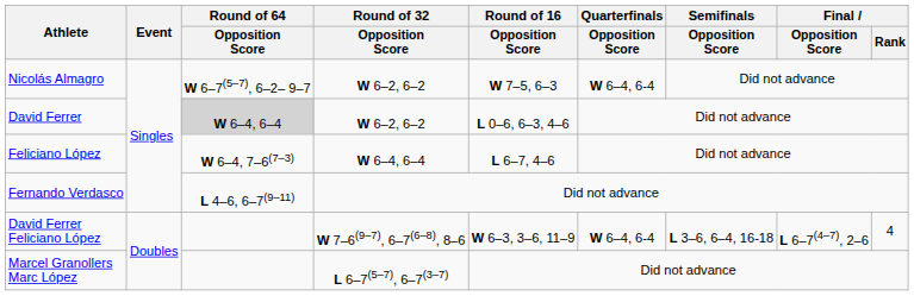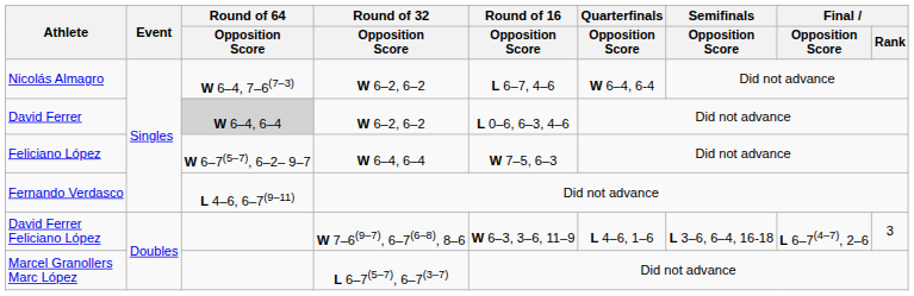 <table class=wikitable style="font-size:90%">
 <tr>
 <th rowspan="2">Athlete</th>
 <th rowspan="2">Event</th>
 <th>Round of 64</th>
 <th>Round of 32</th>
 <th>Round of 16</th>
 <th>Quarterfinals</th>
 <th>Semifinals</th>
 <th colspan=2>Final / </th>
 </tr>
 <tr style="font-size:95%">
 <th>Opposition<br>Score</th>
 <th>Opposition<br>Score</th>
 <th>Opposition<br>Score</th>
 <th>Opposition<br>Score</th>
 <th>Opposition<br>Score</th>
 <th>Opposition<br>Score</th>
 <th>Rank</th>
 </tr>
 <tr align=center>
 <td align=left><a href='#'>Nicolás Almagro</a></td>
 <td align=left rowspan=4><a href='#'>Singles</a></td>
-<td><br><strong>W</strong> 6–7<sup>(5–7)</sup>, 6–2– 9–7</td>
+<td><br><strong>W</strong> 6–4, 7–6<sup>(7–3)</sup></td>
 <td><br><strong>W</strong> 6–2, 6–2</td>
-<td><br><strong>W</strong> 7–5, 6–3</td>
+<td><br><strong>L</strong> 6–7, 4–6</td>
 <td><br><strong>W</strong> 6–4, 6-4</td>
 <td colspan=3>Did not advance</td>
 </tr>
 <tr align=center>
 <td align=left><a href='#'>David Ferrer</a></td>
 <td style="background: lightgrey;"><br><strong>W</strong> 6–4, 6–4</td>
 <td><br><strong>W</strong> 6–2, 6–2</td>
 <td><br><strong>L</strong> 0–6, 6–3, 4–6</td>
 <td colspan=4>Did not advance</td>
 </tr>
 <tr align=center>
 <td align=left><a href='#'>Feliciano López</a></td>
-<td><br><strong>W</strong> 6–4, 7–6<sup>(7–3)</sup></td>
+<td><br><strong>W</strong> 6–7<sup>(5–7)</sup>, 6–2– 9–7</td>
 <td><br><strong>W</strong> 6–4, 6–4</td>
-<td><br><strong>L</strong> 6–7, 4–6</td>
+<td><br><strong>W</strong> 7–5, 6–3</td>
 <td colspan=4>Did not advance</td>
 </tr>
 <tr align=center>
 <td align=left><a href='#'>Fernando Verdasco</a></td>
 <td><br><strong>L</strong> 4–6, 6–7<sup>(9–11)</sup></td>
 <td colspan=6>Did not advance</td>
 </tr>
 <tr align=center>
 <td align=left><a href='#'>David Ferrer</a><br><a href='#'>Feliciano López</a></td>
 <td align=left rowspan=2><a href='#'>Doubles</a></td>
 <td></td>
 <td><br><strong>W</strong> 7–6<sup>(9–7)</sup>, 6–7<sup>(6–8)</sup>, 8–6</td>
 <td><br><strong>W</strong> 6–3, 3–6, 11–9</td>
-<td><br><strong>W</strong> 6–4, 6-4</td>
+<td><br><strong>L</strong> 4–6, 1–6</td>
 <td><br><strong>L</strong> 3–6, 6–4, 16-18</td>
 <td><br><strong>L</strong> 6–7<sup>(4–7)</sup>, 2–6</td>
-<td>4</td>
+<td>3</td>
 </tr>
 <tr align=center>
 <td align=left><a href='#'>Marcel Granollers</a><br><a href='#'>Marc López</a></td>
 <td></td>
 <td><br><strong>L</strong> 6–7<sup>(5–7)</sup>, 6–7<sup>(3–7)</sup></td>
 <td colspan=5>Did not advance</td>
 </tr>
 </table>
